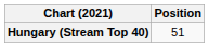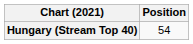 <table class="wikitable plainrowheaders" style="text-align:center">
 <tr>
 <th scope="col">Chart (2021)</th>
 <th scope="col">Position</th>
 </tr>
 <tr>
 <th scope="row">Hungary (Stream Top 40)</th>
-<td>51</td>
+<td>54</td>
 </tr>
 </table>
